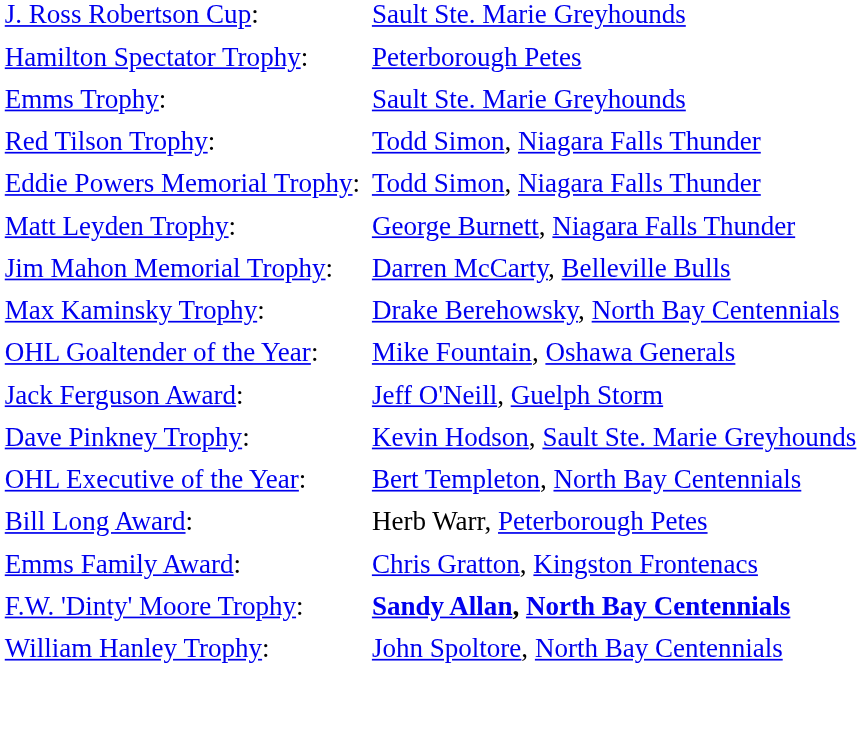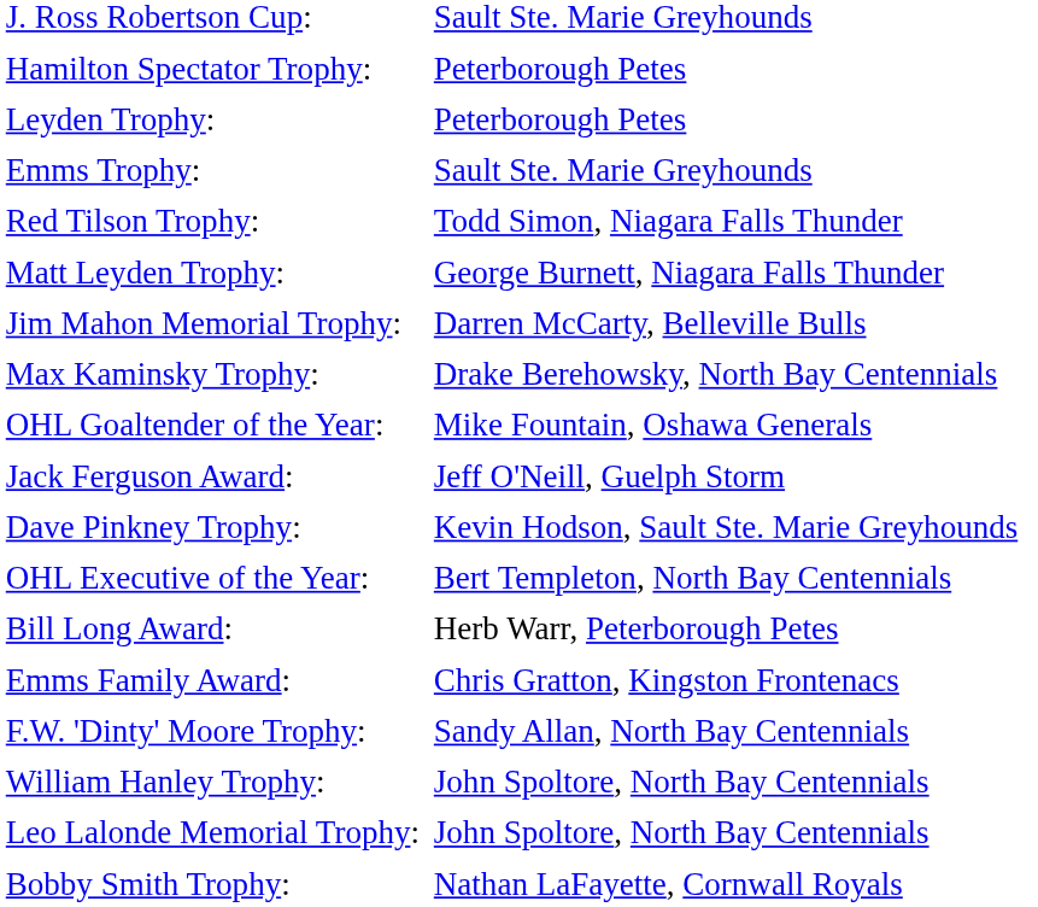 <table cellpadding="3" cellspacing="1">
 <tr>
 <td><a href='#'>J. Ross Robertson Cup</a>:</td>
 <td><a href='#'>Sault Ste. Marie Greyhounds</a></td>
 </tr>
 <tr>
 <td><a href='#'>Hamilton Spectator Trophy</a>:</td>
 <td><a href='#'>Peterborough Petes</a></td>
 </tr>
 <tr>
+<td><a href='#'>Leyden Trophy</a>:</td>
+<td><a href='#'>Peterborough Petes</a></td>
+</tr>
+<tr>
 <td><a href='#'>Emms Trophy</a>:</td>
 <td><a href='#'>Sault Ste. Marie Greyhounds</a></td>
 </tr>
 <tr>
 <td><a href='#'>Red Tilson Trophy</a>:</td>
-<td><a href='#'>Todd Simon</a>, <a href='#'>Niagara Falls Thunder</a></td>
-</tr>
-<tr>
-<td><a href='#'>Eddie Powers Memorial Trophy</a>:</td>
 <td><a href='#'>Todd Simon</a>, <a href='#'>Niagara Falls Thunder</a></td>
 </tr>
 <tr>
 <td><a href='#'>Matt Leyden Trophy</a>:</td>
 <td><a href='#'>George Burnett</a>, <a href='#'>Niagara Falls Thunder</a></td>
 </tr>
 <tr>
 <td><a href='#'>Jim Mahon Memorial Trophy</a>:</td>
 <td><a href='#'>Darren McCarty</a>, <a href='#'>Belleville Bulls</a></td>
 </tr>
 <tr>
 <td><a href='#'>Max Kaminsky Trophy</a>:</td>
 <td><a href='#'>Drake Berehowsky</a>, <a href='#'>North Bay Centennials</a></td>
 </tr>
 <tr>
 <td><a href='#'>OHL Goaltender of the Year</a>:</td>
 <td><a href='#'>Mike Fountain</a>, <a href='#'>Oshawa Generals</a></td>
 </tr>
 <tr>
 <td><a href='#'>Jack Ferguson Award</a>:</td>
 <td><a href='#'>Jeff O'Neill</a>, <a href='#'>Guelph Storm</a></td>
 </tr>
 <tr>
 <td><a href='#'>Dave Pinkney Trophy</a>:</td>
 <td><a href='#'>Kevin Hodson</a>, <a href='#'>Sault Ste. Marie Greyhounds</a></td>
 </tr>
 <tr>
 <td><a href='#'>OHL Executive of the Year</a>:</td>
 <td><a href='#'>Bert Templeton</a>, <a href='#'>North Bay Centennials</a></td>
 </tr>
 <tr>
 <td><a href='#'>Bill Long Award</a>:</td>
 <td>Herb Warr, <a href='#'>Peterborough Petes</a></td>
 </tr>
 <tr>
 <td><a href='#'>Emms Family Award</a>:</td>
 <td><a href='#'>Chris Gratton</a>, <a href='#'>Kingston Frontenacs</a></td>
 </tr>
 <tr>
 <td><a href='#'>F.W. 'Dinty' Moore Trophy</a>:</td>
-<td><strong><a href='#'>Sandy Allan</a>, <a href='#'>North Bay Centennials</a></strong></td>
+<td><a href='#'>Sandy Allan</a>, <a href='#'>North Bay Centennials</a></td>
 </tr>
 <tr>
 <td><a href='#'>William Hanley Trophy</a>:</td>
 <td><a href='#'>John Spoltore</a>, <a href='#'>North Bay Centennials</a></td>
 </tr>
+<tr>
+<td><a href='#'>Leo Lalonde Memorial Trophy</a>:</td>
+<td><a href='#'>John Spoltore</a>, <a href='#'>North Bay Centennials</a></td>
+</tr>
+<tr>
+<td><a href='#'>Bobby Smith Trophy</a>:</td>
+<td><a href='#'>Nathan LaFayette</a>, <a href='#'>Cornwall Royals</a></td>
+</tr>
 </table>
